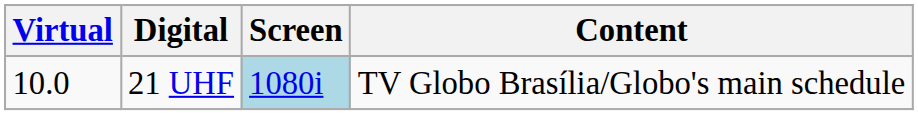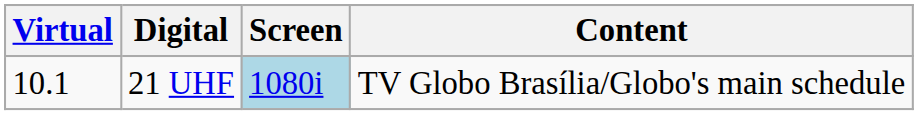 <table class = "wikitable">
 <tr>
 <th><a href='#'>Virtual</a></th>
 <th>Digital</th>
 <th>Screen</th>
 <th>Content</th>
 </tr>
 <tr>
-<td>10.0</td>
+<td>10.1</td>
 <td>21 <a href='#'>UHF</a></td>
 <td style="background: lightblue;"><a href='#'>1080i</a></td>
 <td>TV Globo Brasília/Globo's main schedule</td>
 </tr>
 </table>
